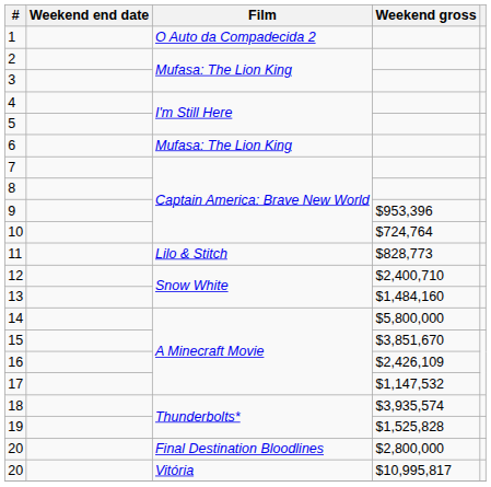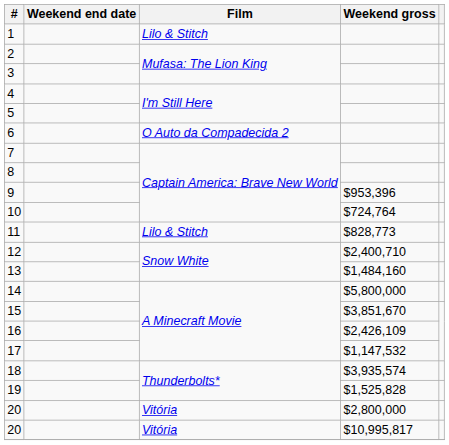 <table class="wikitable sortable">
 <tr>
 <th abbr="Week">#</th>
 <th abbr="Date">Weekend end date</th>
 <th>Film</th>
 <th>Weekend gross</th>
 <th></th>
 </tr>
 <tr>
 <td>1</td>
 <td></td>
-<td><em><a href='#'>O Auto da Compadecida 2</a></em></td>
+<td><em><a href='#'>Lilo & Stitch</a></em></td>
 <td></td>
 <td></td>
 </tr>
 <tr>
 <td>2</td>
 <td></td>
 <td rowspan=2><em><a href='#'>Mufasa: The Lion King</a></em></td>
 <td></td>
 <td></td>
 </tr>
 <tr>
 <td>3</td>
 <td></td>
 <td></td>
 <td></td>
 </tr>
 <tr>
 <td>4</td>
 <td></td>
 <td rowspan=2><em><a href='#'>I'm Still Here</a></em></td>
 <td></td>
 <td></td>
 </tr>
 <tr>
 <td>5</td>
 <td></td>
 <td></td>
 <td></td>
 </tr>
 <tr>
 <td>6</td>
 <td></td>
-<td><em><a href='#'>Mufasa: The Lion King</a></em></td>
+<td><em><a href='#'>O Auto da Compadecida 2</a></em></td>
 <td></td>
 <td></td>
 </tr>
 <tr>
 <td>7</td>
 <td></td>
 <td rowspan =4><em><a href='#'>Captain America: Brave New World</a></em></td>
 <td></td>
 <td></td>
 </tr>
 <tr>
 <td>8</td>
 <td></td>
 <td></td>
 <td></td>
 </tr>
 <tr>
 <td>9</td>
 <td></td>
 <td>$953,396</td>
 <td></td>
 </tr>
 <tr>
 <td>10</td>
 <td></td>
 <td>$724,764</td>
 <td></td>
 </tr>
 <tr>
 <td>11</td>
 <td></td>
 <td><em><a href='#'>Lilo & Stitch</a></em></td>
 <td>$828,773</td>
 </tr>
 <tr>
 <td>12</td>
 <td></td>
 <td rowspan="2"><em><a href='#'>Snow White</a></em></td>
 <td>$2,400,710</td>
 <td></td>
 </tr>
 <tr>
 <td>13</td>
 <td></td>
 <td>$1,484,160</td>
 <td></td>
 </tr>
 <tr>
 <td>14</td>
 <td></td>
 <td rowspan="4"><em><a href='#'>A Minecraft Movie</a></em></td>
 <td>$5,800,000</td>
 <td></td>
 </tr>
 <tr>
 <td>15</td>
 <td></td>
 <td>$3,851,670</td>
 </tr>
 <tr>
 <td>16</td>
 <td></td>
 <td>$2,426,109</td>
 </tr>
 <tr>
 <td>17</td>
 <td></td>
 <td>$1,147,532</td>
 </tr>
 <tr>
 <td>18</td>
 <td></td>
 <td rowspan="2"><em><a href='#'>Thunderbolts*</a></em></td>
 <td>$3,935,574</td>
 <td></td>
 </tr>
 <tr>
 <td>19</td>
 <td></td>
 <td>$1,525,828</td>
 <td></td>
 </tr>
 <tr>
 <td>20</td>
 <td></td>
-<td><em><a href='#'>Final Destination Bloodlines</a></em></td>
+<td><em><a href='#'>Vitória</a></em></td>
 <td>$2,800,000</td>
 <td></td>
 </tr>
 <tr>
 <td>20</td>
 <td></td>
 <td><em><a href='#'>Vitória</a></em></td>
 <td>$10,995,817</td>
 <td></td>
 </tr>
 <tr>
 </tr>
 </table>
